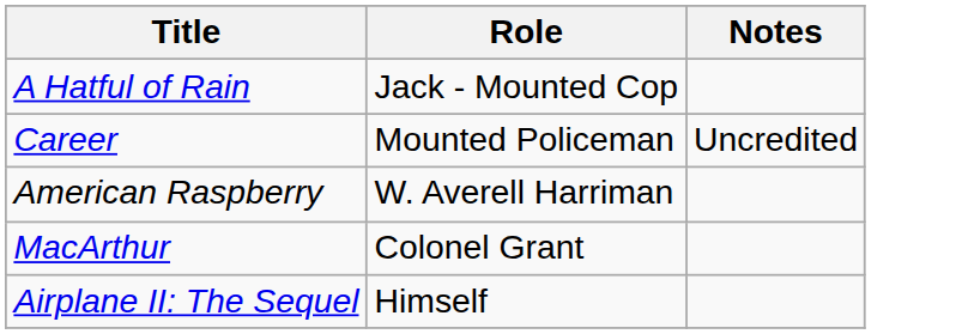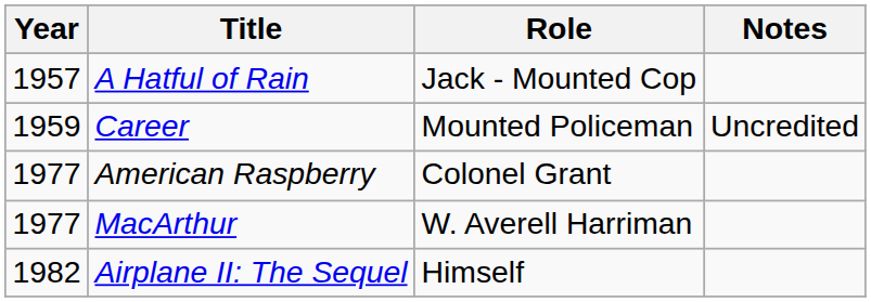 <table class="wikitable">
 <tr>
+<th>Year</th>
 <th>Title</th>
 <th>Role</th>
 <th>Notes</th>
 </tr>
 <tr>
+<td>1957</td>
 <td><em><a href='#'>A Hatful of Rain</a></em></td>
 <td>Jack - Mounted Cop</td>
 <td></td>
 </tr>
 <tr>
+<td>1959</td>
 <td><em><a href='#'>Career</a></em></td>
 <td>Mounted Policeman</td>
 <td>Uncredited</td>
 </tr>
 <tr>
+<td>1977</td>
 <td><em>American Raspberry</em></td>
+<td>Colonel Grant</td>
+<td></td>
+</tr>
+<tr>
+<td>1977</td>
+<td><em><a href='#'>MacArthur</a></em></td>
 <td>W. Averell Harriman</td>
 <td></td>
 </tr>
 <tr>
-<td><em><a href='#'>MacArthur</a></em></td>
-<td>Colonel Grant</td>
-<td></td>
-</tr>
-<tr>
+<td>1982</td>
 <td><em><a href='#'>Airplane II: The Sequel</a></em></td>
 <td>Himself</td>
 <td></td>
 </tr>
 </table>
